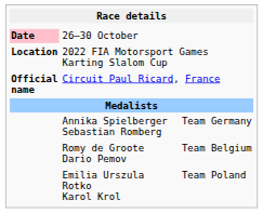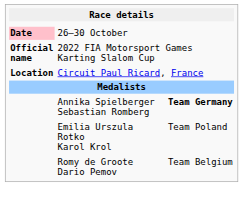 <table class="infobox" align="right" cellpadding="2" style="float:right; width: 26em; ">
 <tr>
 <th colspan="3" bgcolor="#efefef">Race details</th>
 </tr>
 <tr>
 <td colspan="3" style="text-align:center;"></td>
 </tr>
 <tr>
 <td style="background: pink; width: 20%;"><strong>Date</strong></td>
 <td>26–30 October</td>
 </tr>
 <tr>
-<td><strong>Location</strong></td>
+<td><strong>Official name</strong></td>
 <td colspan=2>2022 FIA Motorsport Games Karting Slalom Cup</td>
 </tr>
 <tr>
-<td><strong>Official name</strong></td>
+<td><strong>Location</strong></td>
 <td colspan=2><a href='#'>Circuit Paul Ricard</a>, <a href='#'>France</a></td>
 </tr>
 <tr>
 <td colspan=3 style="text-align:center; background-color:#99ccff"><strong>Medalists</strong></td>
 </tr>
 <tr>
 <td></td>
 <td> Annika Spielberger<br> Sebastian Romberg</td>
-<td>Team Germany</td>
+<td><strong>Team Germany</strong></td>
+</tr>
+<tr>
+<td></td>
+<td> Emilia Urszula Rotko<br> Karol Krol</td>
+<td>Team Poland</td>
 </tr>
 <tr>
 <td></td>
 <td> Romy de Groote<br> Dario Pemov</td>
 <td>Team Belgium</td>
 </tr>
-<tr>
-<td></td>
-<td> Emilia Urszula Rotko<br> Karol Krol</td>
-<td>Team Poland</td>
-</tr>
 </table>
